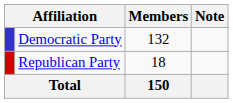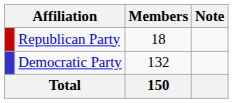 <table class="wikitable">
 <tr>
 <th colspan="2" align="center" valign="bottom">Affiliation</th>
 <th valign="bottom">Members</th>
 <th valign="bottom">Note</th>
+</tr>
+<tr>
+<td bgcolor="#CC0000"> </td>
+<td><a href='#'>Republican Party</a></td>
+<td align="center">18</td>
+<td></td>
 </tr>
 <tr>
 <td bgcolor="#3333CC"> </td>
 <td><a href='#'>Democratic Party</a></td>
 <td align="center">132</td>
 <td></td>
 </tr>
 <tr>
-<td bgcolor="#CC0000"> </td>
-<td><a href='#'>Republican Party</a></td>
-<td align="center">18</td>
-<td></td>
-</tr>
-<tr>
 <th colspan="2" align="center"><strong>Total</strong></th>
 <th align="center"><strong>150</strong></th>
 <th></th>
 </tr>
 </table>
